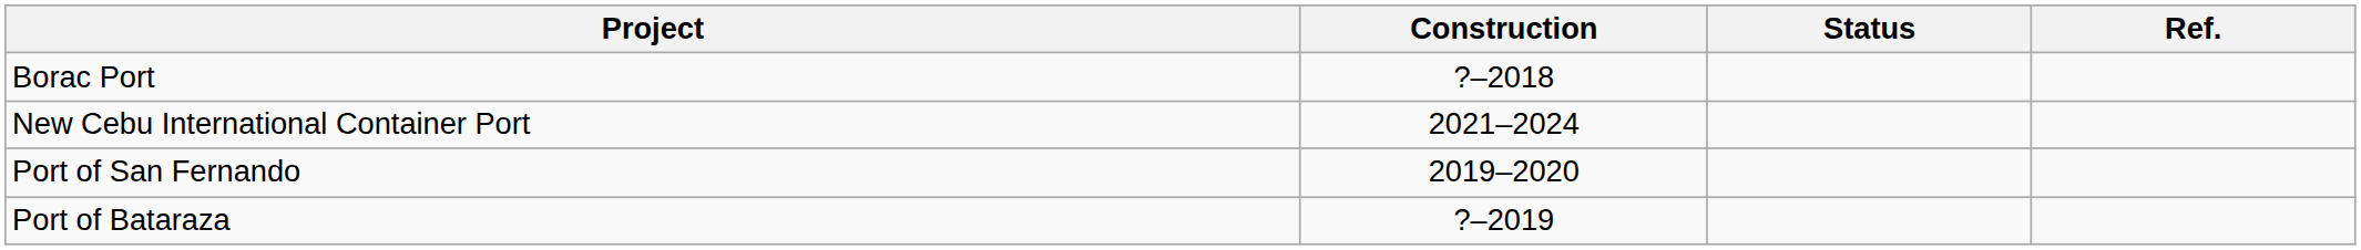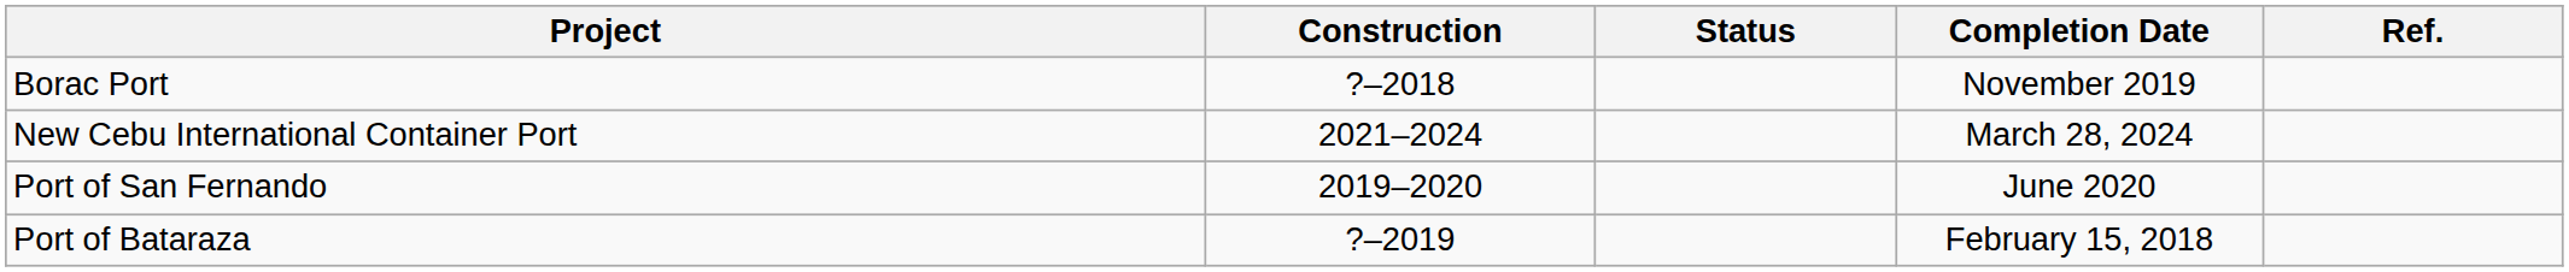 <table class="wikitable">
 <tr>
 <th scope="col" style="width:20%;">Project</th>
 <th scope="col" style="width:5%;">Construction</th>
 <th scope="col" style="width:5%;">Status</th>
+<th scope="col" style="width:5%;">Completion Date</th>
 <th scope="col" style="width:5%;">Ref.</th>
 </tr>
 <tr>
 <td>Borac Port</td>
 <td style="text-align:center;">?–2018</td>
 <td></td>
+<td style="text-align:center;">November 2019</td>
 <td></td>
 </tr>
 <tr>
 <td>New Cebu International Container Port</td>
 <td style="text-align:center;">2021–2024</td>
 <td></td>
+<td style="text-align:center;">March 28, 2024</td>
 <td></td>
 </tr>
 <tr>
 <td>Port of San Fernando</td>
 <td style="text-align:center;">2019–2020</td>
 <td></td>
+<td style="text-align:center;">June 2020</td>
 <td></td>
 </tr>
 <tr>
 <td>Port of Bataraza</td>
 <td style="text-align:center;">?–2019</td>
 <td></td>
+<td style="text-align:center;">February 15, 2018</td>
 <td></td>
 </tr>
 </table>
